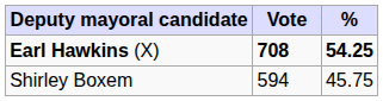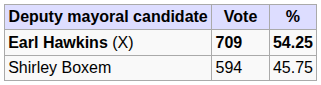 <table class="wikitable">
 <tr>
 <th style="background:#ddf; width:200px;">Deputy mayoral candidate</th>
 <th style="background:#ddf; width:50px;">Vote</th>
 <th style="background:#ddf; width:30px;">%</th>
 </tr>
 <tr>
 <td><strong>Earl Hawkins</strong> (X)</td>
-<td><strong>708</strong></td>
+<td><strong>709</strong></td>
 <td><strong>54.25</strong></td>
 </tr>
 <tr>
 <td>Shirley Boxem</td>
 <td>594</td>
 <td>45.75</td>
 </tr>
 </table>
